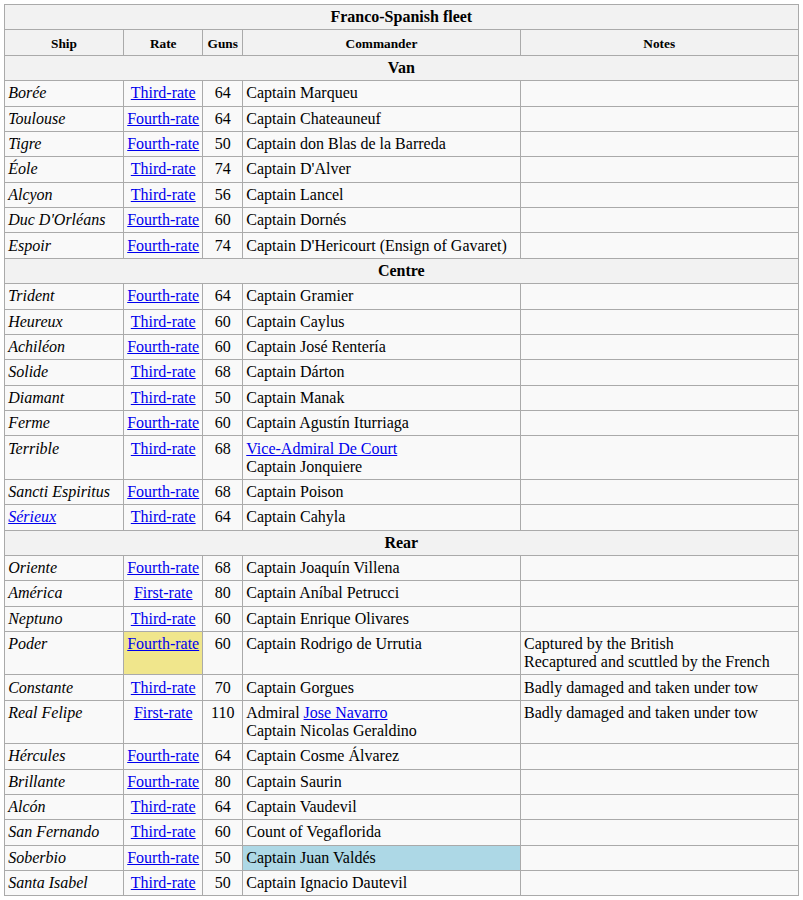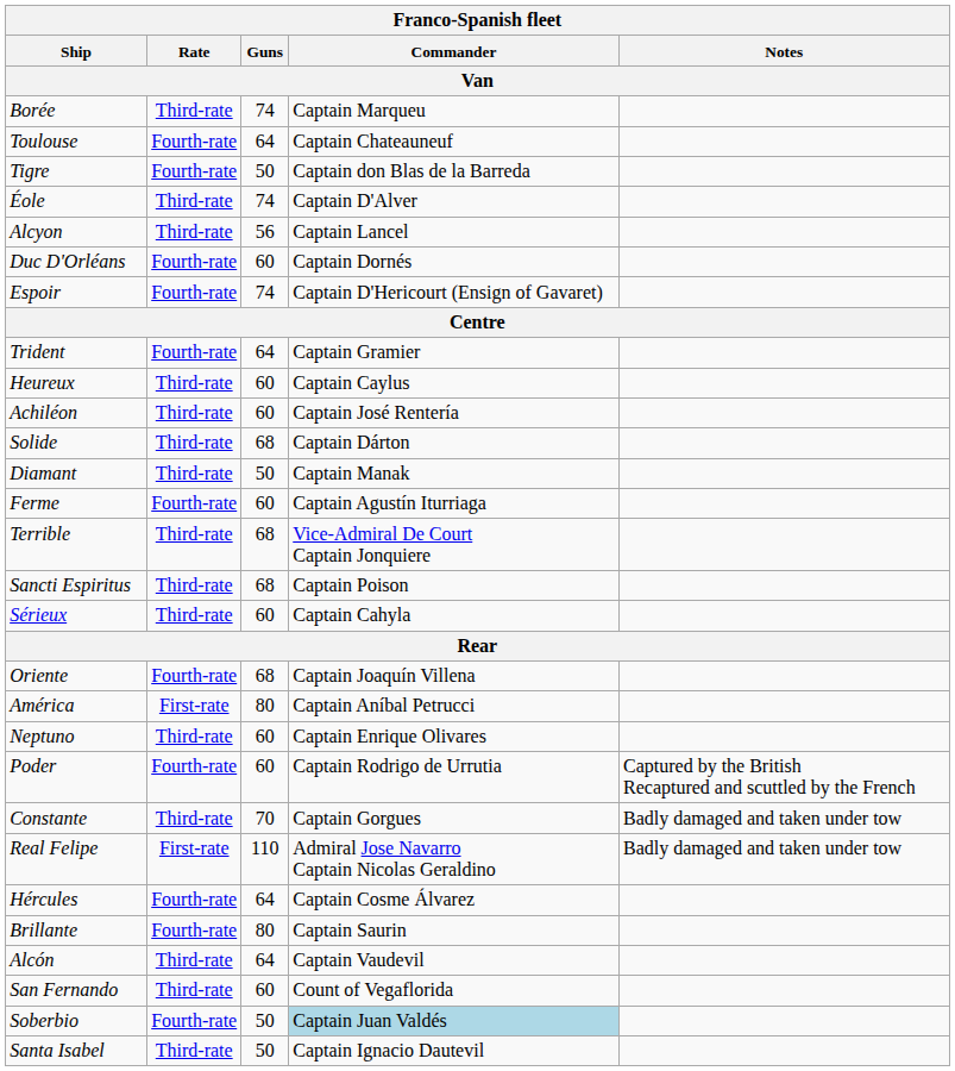 <table class="wikitable">
 <tr valign="top">
 <th colspan="5" bgcolor="white">Franco-Spanish fleet</th>
 </tr>
 <tr valign="top">
 <th width=15%; align= center><small> Ship </small></th>
 <th width=10%; align= center><small> Rate </small></th>
 <th width=5%; align= center><small> Guns </small></th>
 <th width=35%; align= center><small> Commander </small></th>
 <th width=35%; align= center><small>Notes</small></th>
 </tr>
 <tr valign="top">
 <th colspan=5 align=center><strong>Van</strong></th>
 </tr>
 <tr valign="top">
 <td align= left><em>Borée</em></td>
 <td align= center><a href='#'>Third-rate</a></td>
-<td align= center>64</td>
+<td align= center>74</td>
 <td align= left>Captain Marqueu</td>
 <td align= left></td>
 </tr>
 <tr valign="top">
 <td align= left><em>Toulouse</em></td>
 <td align= center><a href='#'>Fourth-rate</a></td>
 <td align= center>64</td>
 <td align= left>Captain Chateauneuf</td>
 <td align= left></td>
 </tr>
 <tr valign="top">
 <td align= left><em>Tigre</em></td>
 <td align= center><a href='#'>Fourth-rate</a></td>
 <td align= center>50</td>
 <td align= left>Captain don Blas de la Barreda</td>
 <td align= left></td>
 </tr>
 <tr valign="top">
 <td align= left><em>Éole</em></td>
 <td align= center><a href='#'>Third-rate</a></td>
 <td align= center>74</td>
 <td align= left>Captain D'Alver</td>
 <td align= left></td>
 </tr>
 <tr valign="top">
 <td align= left><em>Alcyon</em></td>
 <td align= center><a href='#'>Third-rate</a></td>
 <td align= center>56</td>
 <td align= left>Captain Lancel</td>
 <td align= left></td>
 </tr>
 <tr valign="top">
 <td align= left><em>Duc D'Orléans</em></td>
 <td align= center><a href='#'>Fourth-rate</a></td>
 <td align= center>60</td>
 <td align= left>Captain Dornés</td>
 <td align= left></td>
 </tr>
 <tr valign="top">
 <td align= left><em>Espoir</em></td>
 <td align= center><a href='#'>Fourth-rate</a></td>
 <td align= center>74</td>
 <td align= left>Captain D'Hericourt (Ensign of Gavaret)</td>
 <td align= left></td>
 </tr>
 <tr>
 <th colspan=8 align=center><strong>Centre</strong></th>
 </tr>
 <tr valign="top">
 <td align= left><em>Trident</em></td>
 <td align= center><a href='#'>Fourth-rate</a></td>
 <td align= center>64</td>
 <td align= left>Captain Gramier</td>
 <td align= left></td>
 </tr>
 <tr valign="top">
 <td align= left><em>Heureux</em></td>
 <td align= center><a href='#'>Third-rate</a></td>
 <td align= center>60</td>
 <td align= left>Captain Caylus</td>
 <td align= left></td>
 </tr>
 <tr valign="top">
 <td align= left><em>Achiléon</em></td>
-<td align= center><a href='#'>Fourth-rate</a></td>
+<td align= center><a href='#'>Third-rate</a></td>
 <td align= center>60</td>
 <td align= left>Captain José Rentería</td>
 <td align= left></td>
 </tr>
 <tr valign="top">
 <td align= left><em>Solide</em></td>
 <td align= center><a href='#'>Third-rate</a></td>
 <td align= center>68</td>
 <td align= left>Captain Dárton</td>
 <td align= left></td>
 </tr>
 <tr valign="top">
 <td align= left><em>Diamant</em></td>
 <td align= center><a href='#'>Third-rate</a></td>
 <td align= center>50</td>
 <td align= left>Captain Manak</td>
 <td align= left></td>
 </tr>
 <tr valign="top">
 <td align= left><em>Ferme</em></td>
 <td align= center><a href='#'>Fourth-rate</a></td>
 <td align= center>60</td>
 <td align= left>Captain Agustín Iturriaga</td>
 <td align= left></td>
 </tr>
 <tr valign="top">
 <td align= left><em>Terrible</em></td>
 <td align= center><a href='#'>Third-rate</a></td>
 <td align= center>68</td>
 <td align= left><a href='#'>Vice-Admiral De Court</a><br>Captain Jonquiere</td>
 <td align= left></td>
 </tr>
 <tr valign="top">
 <td align= left><em>Sancti Espiritus</em></td>
-<td align= center><a href='#'>Fourth-rate</a></td>
+<td align= center><a href='#'>Third-rate</a></td>
 <td align= center>68</td>
 <td align= left>Captain Poison</td>
 <td align= left></td>
 </tr>
 <tr valign="top">
 <td align= left><a href='#'><em>Sérieux</em></a></td>
 <td align= center><a href='#'>Third-rate</a></td>
-<td align= center>64</td>
+<td align= center>60</td>
 <td align= left>Captain Cahyla</td>
 <td align= left></td>
 </tr>
 <tr>
 <th colspan=8 align=center>Rear</th>
 </tr>
 <tr valign="top">
 <td align= left><em>Oriente</em></td>
 <td align= center><a href='#'>Fourth-rate</a></td>
 <td align= center>68</td>
 <td align= left>Captain Joaquín Villena</td>
 <td align= left></td>
 </tr>
 <tr valign="top">
 <td align= left><em>América</em></td>
 <td align= center><a href='#'>First-rate</a></td>
 <td align= center>80</td>
 <td align= left>Captain Aníbal Petrucci</td>
 <td align= left></td>
 </tr>
 <tr valign="top">
 <td align= left><em>Neptuno</em></td>
 <td align= center><a href='#'>Third-rate</a></td>
 <td align= center>60</td>
 <td align= left>Captain Enrique Olivares</td>
 <td align= left></td>
 </tr>
 <tr valign="top">
 <td align= left><em>Poder</em></td>
-<td align= center style="background: khaki;"><a href='#'>Fourth-rate</a></td>
+<td align= center><a href='#'>Fourth-rate</a></td>
 <td align= center>60</td>
 <td align= left>Captain Rodrigo de Urrutia </td>
 <td align= left>Captured by the British <br> Recaptured and scuttled by the French</td>
 </tr>
 <tr valign="top">
 <td align= left><em>Constante</em></td>
 <td align= center><a href='#'>Third-rate</a></td>
 <td align= center>70</td>
 <td align= left>Captain Gorgues</td>
 <td align= left>Badly damaged and taken under tow</td>
 </tr>
 <tr valign="top">
 <td align= left><em>Real Felipe</em></td>
 <td align= center><a href='#'>First-rate</a></td>
 <td align= center>110</td>
 <td align= left>Admiral <a href='#'>Jose Navarro</a><br>Captain Nicolas Geraldino</td>
 <td align= left>Badly damaged and taken under tow</td>
 </tr>
 <tr valign="top">
 <td align= left><em>Hércules</em></td>
 <td align= center><a href='#'>Fourth-rate</a></td>
 <td align= center>64</td>
 <td align= left>Captain Cosme Álvarez</td>
 <td align= left></td>
 </tr>
 <tr valign="top">
 <td align= left><em>Brillante</em></td>
 <td align= center><a href='#'>Fourth-rate</a></td>
 <td align= center>80</td>
 <td align= left>Captain Saurin</td>
 <td align= left></td>
 </tr>
 <tr valign="top">
 <td align= left><em>Alcón</em></td>
 <td align= center><a href='#'>Third-rate</a></td>
 <td align= center>64</td>
 <td align= left>Captain Vaudevil</td>
 <td align= left></td>
 </tr>
 <tr valign="top">
 <td align= left><em>San Fernando</em></td>
 <td align= center><a href='#'>Third-rate</a></td>
 <td align= center>60</td>
 <td align= left>Count of Vegaflorida</td>
 <td align= left></td>
 </tr>
 <tr valign="top">
 <td align= left><em>Soberbio</em></td>
 <td align= center><a href='#'>Fourth-rate</a></td>
 <td align= center>50</td>
 <td align= left style="background: lightblue;">Captain Juan Valdés</td>
 <td align= left></td>
 </tr>
 <tr valign="top">
 <td align= left><em>Santa Isabel</em></td>
 <td align= center><a href='#'>Third-rate</a></td>
 <td align= center>50</td>
 <td align= left>Captain Ignacio Dautevil</td>
 <td align= left></td>
 </tr>
 <tr>
 </tr>
 </table>
